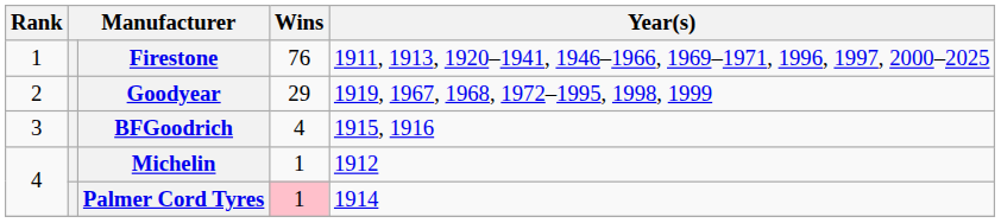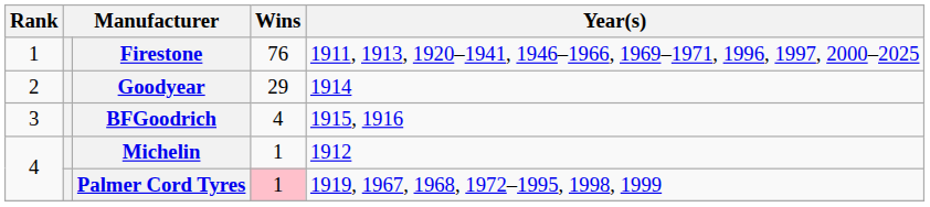 <table class="wikitable sortable plainrowheaders">
 <tr>
 <th scope="col">Rank</th>
 <th scope="col" colspan="2">Manufacturer</th>
 <th scope="col">Wins</th>
 <th scope="col">Year(s)</th>
 </tr>
 <tr>
 <td align="center">1</td>
 <th scope="row"></th>
 <th scope="row"><a href='#'>Firestone</a></th>
 <td align="center" rowspan="1">76</td>
 <td><a href='#'>1911</a>, <a href='#'>1913</a>, <a href='#'>1920</a>–<a href='#'>1941</a>, <a href='#'>1946</a>–<a href='#'>1966</a>, <a href='#'>1969</a>–<a href='#'>1971</a>, <a href='#'>1996</a>, <a href='#'>1997</a>, <a href='#'>2000</a>–<a href='#'>2025</a></td>
 </tr>
 <tr>
 <td align="center">2</td>
 <th scope="row"></th>
 <th scope="row"><a href='#'>Goodyear</a></th>
 <td align="center" rowspan="1">29</td>
-<td><a href='#'>1919</a>, <a href='#'>1967</a>, <a href='#'>1968</a>, <a href='#'>1972</a>–<a href='#'>1995</a>, <a href='#'>1998</a>, <a href='#'>1999</a></td>
+<td><a href='#'>1914</a></td>
 </tr>
 <tr>
 <td align="center">3</td>
 <th scope="row"></th>
 <th scope="row"><a href='#'>BFGoodrich</a></th>
 <td align="center" rowspan="1">4</td>
 <td><a href='#'>1915</a>, <a href='#'>1916</a></td>
 </tr>
 <tr>
 <td align="center" rowspan="2">4</td>
 <th scope="row"></th>
 <th scope="row"><a href='#'>Michelin</a></th>
 <td align="center" rowspan="1">1</td>
 <td><a href='#'>1912</a></td>
 </tr>
 <tr>
 <th scope="row"></th>
 <th scope="row"><a href='#'>Palmer Cord Tyres</a></th>
 <td align="center" rowspan="1" style="background: pink;">1</td>
-<td><a href='#'>1914</a></td>
+<td><a href='#'>1919</a>, <a href='#'>1967</a>, <a href='#'>1968</a>, <a href='#'>1972</a>–<a href='#'>1995</a>, <a href='#'>1998</a>, <a href='#'>1999</a></td>
 </tr>
 <tr>
 </tr>
 </table>
